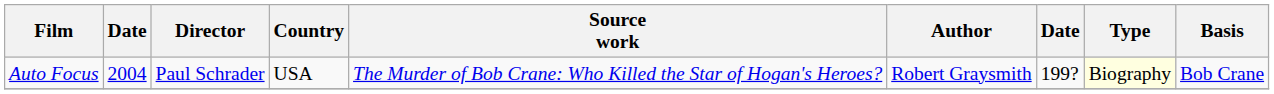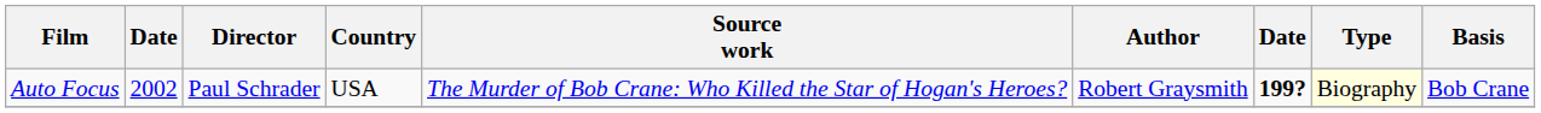 <table class="wikitable">
 <tr>
 <th>Film</th>
 <th>Date</th>
 <th>Director</th>
 <th>Country</th>
 <th>Source<br>work</th>
 <th>Author</th>
 <th>Date</th>
 <th>Type</th>
 <th>Basis</th>
 </tr>
 <tr>
 <td><em><a href='#'>Auto Focus</a></em></td>
-<td><a href='#'>2004</a></td>
+<td><a href='#'>2002</a></td>
 <td><a href='#'>Paul Schrader</a></td>
 <td>USA</td>
 <td><em><a href='#'>The Murder of Bob Crane: Who Killed the Star of Hogan's Heroes?</a></em></td>
 <td><a href='#'>Robert Graysmith</a></td>
-<td>199?</td>
+<td><strong>199?</strong></td>
 <td style="background: lightyellow;">Biography</td>
 <td><a href='#'>Bob Crane</a></td>
 </tr>
 <tr>
 </tr>
 </table>
